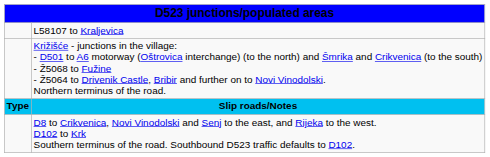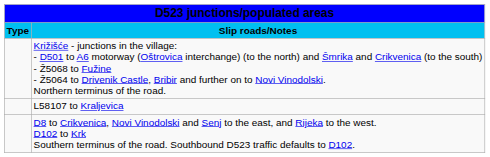 <table class="wikitable">
 <tr>
 <td colspan=2 bgcolor=blue align=center style=margin-top:15><span><big><strong>D523 junctions/populated areas</strong></big></span></td>
+</tr>
+<tr>
+<td align=center bgcolor=00c0f0><strong>Type</strong></td>
+<td align=center bgcolor=00c0f0><strong>Slip roads/Notes</strong></td>
+</tr>
+<tr>
+<td></td>
+<td><a href='#'>Križišće</a> - junctions in the village:<br>-  <a href='#'>D501</a> to <a href='#'>A6</a> motorway (<a href='#'>Oštrovica</a> interchange) (to the north) and <a href='#'>Šmrika</a> and <a href='#'>Crikvenica</a> (to the south)<br>- Ž5068 to <a href='#'>Fužine</a><br>- Ž5064 to <a href='#'>Drivenik Castle</a>, <a href='#'>Bribir</a> and further on to <a href='#'>Novi Vinodolski</a>.<br>Northern terminus of the road.</td>
 </tr>
 <tr>
 <td></td>
 <td>L58107 to <a href='#'>Kraljevica</a></td>
 </tr>
 <tr>
 <td></td>
-<td><a href='#'>Križišće</a> - junctions in the village:<br>-  <a href='#'>D501</a> to <a href='#'>A6</a> motorway (<a href='#'>Oštrovica</a> interchange) (to the north) and <a href='#'>Šmrika</a> and <a href='#'>Crikvenica</a> (to the south)<br>- Ž5068 to <a href='#'>Fužine</a><br>- Ž5064 to <a href='#'>Drivenik Castle</a>, <a href='#'>Bribir</a> and further on to <a href='#'>Novi Vinodolski</a>.<br>Northern terminus of the road.</td>
-</tr>
-<tr>
-<td align=center bgcolor=00c0f0><strong>Type</strong></td>
-<td align=center bgcolor=00c0f0><strong>Slip roads/Notes</strong></td>
-</tr>
-<tr>
-<td></td>
 <td> <a href='#'>D8</a> to <a href='#'>Crikvenica</a>, <a href='#'>Novi Vinodolski</a> and <a href='#'>Senj</a> to the east, and <a href='#'>Rijeka</a> to the west.<br>  <a href='#'>D102</a> to <a href='#'>Krk</a><br>Southern terminus of the road. Southbound D523 traffic defaults to <a href='#'>D102</a>.</td>
 </tr>
 </table>
